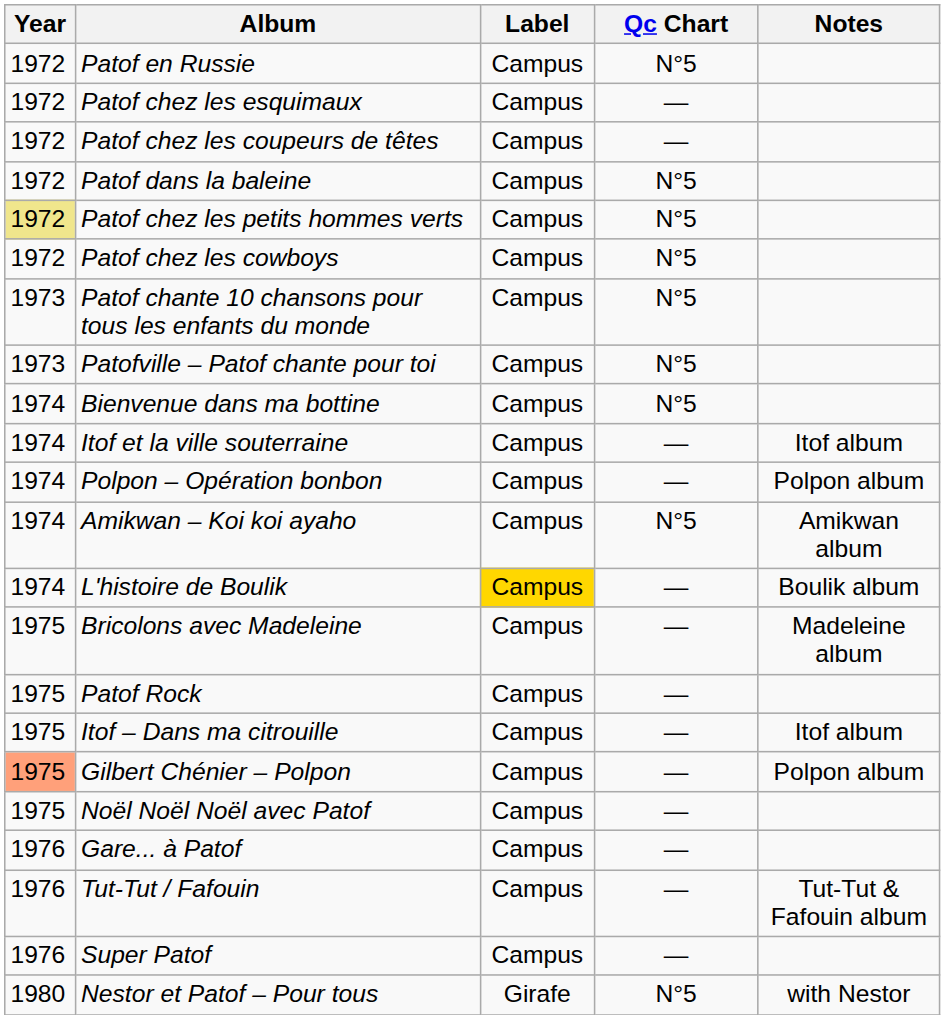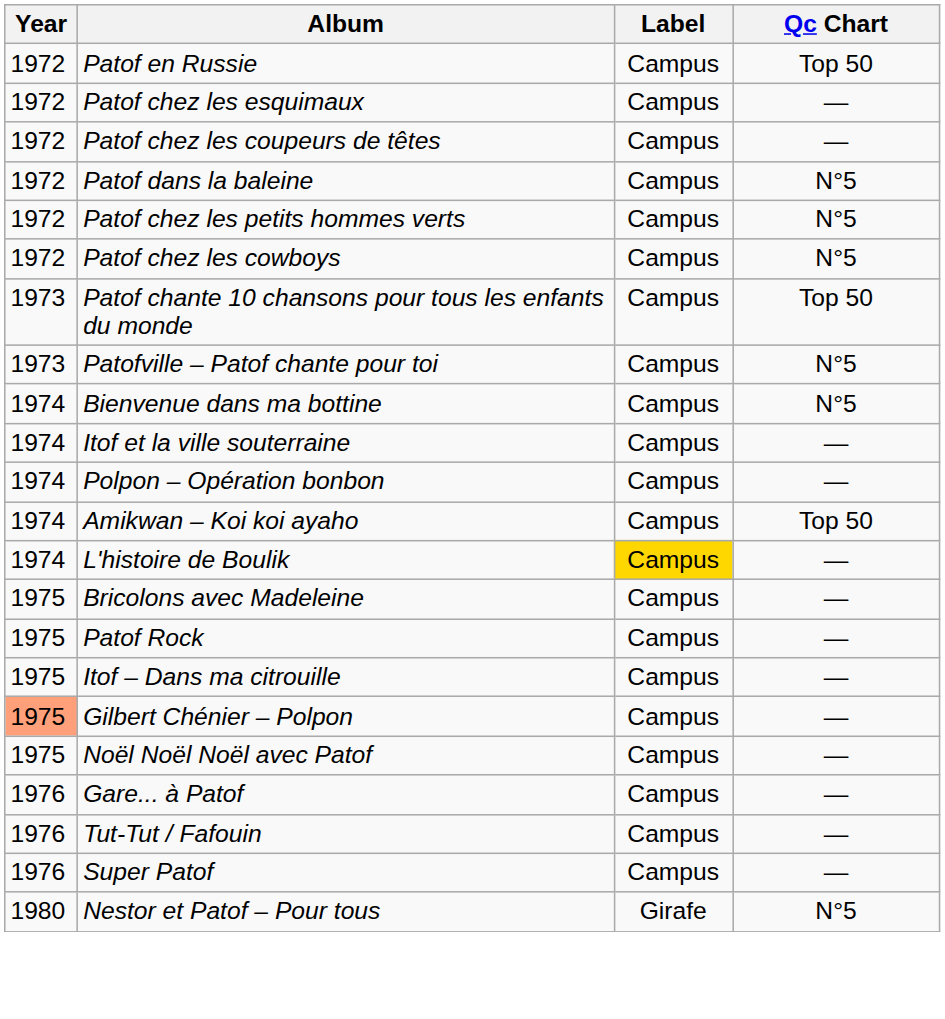 <table class="wikitable">
 <tr>
 <th align="left" valign="top" width="40">Year</th>
 <th align="left" valign="top" width="350">Album</th>
 <th align="center" valign="top" width="70">Label</th>
 <th align="left" valign="top" width="130"><a href='#'>Qc</a> Chart</th>
-<th align="left" valign="top" width="130">Notes</th>
 </tr>
 <tr>
 <td align="left" valign="top">1972</td>
 <td align="left" valign="top"><em>Patof en Russie</em></td>
 <td align="center" valign="top">Campus</td>
-<td align="center" valign="top">N°5</td>
-<td align="center" valign="top"></td>
+<td align="center" valign="top">Top 50</td>
 </tr>
 <tr>
 <td align="left" valign="top">1972</td>
 <td align="left" valign="top"><em>Patof chez les esquimaux</em></td>
 <td align="center" valign="top">Campus</td>
 <td align="center" valign="top">—</td>
-<td align="center" valign="top"></td>
 </tr>
 <tr>
 <td align="left" valign="top">1972</td>
 <td align="left" valign="top"><em>Patof chez les coupeurs de têtes</em></td>
 <td align="center" valign="top">Campus</td>
 <td align="center" valign="top">—</td>
-<td align="center" valign="top"></td>
 </tr>
 <tr>
 <td align="left" valign="top">1972</td>
 <td align="left" valign="top"><em>Patof dans la baleine</em></td>
 <td align="center" valign="top">Campus</td>
 <td align="center" valign="top">N°5</td>
-<td align="center" valign="top"></td>
 </tr>
 <tr>
-<td align="left" valign="top" style="background: khaki;">1972</td>
+<td align="left" valign="top">1972</td>
 <td align="left" valign="top"><em>Patof chez les petits hommes verts</em></td>
 <td align="center" valign="top">Campus</td>
 <td align="center" valign="top">N°5</td>
-<td align="center" valign="top"></td>
 </tr>
 <tr>
 <td align="left" valign="top">1972</td>
 <td align="left" valign="top"><em>Patof chez les cowboys</em></td>
 <td align="center" valign="top">Campus</td>
 <td align="center" valign="top">N°5</td>
-<td align="center" valign="top"></td>
 </tr>
 <tr>
 <td align="left" valign="top">1973</td>
 <td align="left" valign="top"><em>Patof chante 10 chansons pour tous les enfants du monde</em></td>
 <td align="center" valign="top">Campus</td>
-<td align="center" valign="top">N°5</td>
-<td align="center" valign="top"></td>
+<td align="center" valign="top">Top 50</td>
 </tr>
 <tr>
 <td align="left" valign="top">1973</td>
 <td align="left" valign="top"><em>Patofville – Patof chante pour toi</em></td>
 <td align="center" valign="top">Campus</td>
 <td align="center" valign="top">N°5</td>
-<td align="center" valign="top"></td>
 </tr>
 <tr>
 <td align="left" valign="top">1974</td>
 <td align="left" valign="top"><em>Bienvenue dans ma bottine</em></td>
 <td align="center" valign="top">Campus</td>
 <td align="center" valign="top">N°5</td>
-<td align="center" valign="top"></td>
 </tr>
 <tr>
 <td align="left" valign="top">1974</td>
 <td align="left" valign="top"><em>Itof et la ville souterraine</em></td>
 <td align="center" valign="top">Campus</td>
 <td align="center" valign="top">—</td>
-<td align="center" valign="top">Itof album</td>
 </tr>
 <tr>
 <td align="left" valign="top">1974</td>
 <td align="left" valign="top"><em>Polpon – Opération bonbon</em></td>
 <td align="center" valign="top">Campus</td>
 <td align="center" valign="top">—</td>
-<td align="center" valign="top">Polpon album</td>
 </tr>
 <tr>
 <td align="left" valign="top">1974</td>
 <td align="left" valign="top"><em>Amikwan – Koi koi ayaho</em></td>
 <td align="center" valign="top">Campus</td>
-<td align="center" valign="top">N°5</td>
-<td align="center" valign="top">Amikwan album</td>
+<td align="center" valign="top">Top 50</td>
 </tr>
 <tr>
 <td align="left" valign="top">1974</td>
 <td align="left" valign="top"><em>L'histoire de Boulik</em></td>
 <td align="center" valign="top" style="background: gold;">Campus</td>
 <td align="center" valign="top">—</td>
-<td align="center" valign="top">Boulik album</td>
 </tr>
 <tr>
 <td align="left" valign="top">1975</td>
 <td align="left" valign="top"><em>Bricolons avec Madeleine</em></td>
 <td align="center" valign="top">Campus</td>
 <td align="center" valign="top">—</td>
-<td align="center" valign="top">Madeleine album</td>
 </tr>
 <tr>
 <td align="left" valign="top">1975</td>
 <td align="left" valign="top"><em>Patof Rock</em></td>
 <td align="center" valign="top">Campus</td>
 <td align="center" valign="top">—</td>
-<td align="center" valign="top"></td>
 </tr>
 <tr>
 <td align="left" valign="top">1975</td>
 <td align="left" valign="top"><em>Itof – Dans ma citrouille</em></td>
 <td align="center" valign="top">Campus</td>
 <td align="center" valign="top">—</td>
-<td align="center" valign="top">Itof album</td>
 </tr>
 <tr>
 <td align="left" valign="top" style="background: lightsalmon;">1975</td>
 <td align="left" valign="top"><em>Gilbert Chénier – Polpon</em></td>
 <td align="center" valign="top">Campus</td>
 <td align="center" valign="top">—</td>
-<td align="center" valign="top">Polpon album</td>
 </tr>
 <tr>
 <td align="left" valign="top">1975</td>
 <td align="left" valign="top"><em>Noël Noël Noël avec Patof</em></td>
 <td align="center" valign="top">Campus</td>
 <td align="center" valign="top">—</td>
-<td align="center" valign="top"></td>
 </tr>
 <tr>
 <td align="left" valign="top">1976</td>
 <td align="left" valign="top"><em>Gare... à Patof</em></td>
 <td align="center" valign="top">Campus</td>
 <td align="center" valign="top">—</td>
-<td align="center" valign="top"></td>
 </tr>
 <tr>
 <td align="left" valign="top">1976</td>
 <td align="left" valign="top"><em>Tut-Tut / Fafouin</em></td>
 <td align="center" valign="top">Campus</td>
 <td align="center" valign="top">—</td>
-<td align="center" valign="top">Tut-Tut & Fafouin album</td>
 </tr>
 <tr>
 <td align="left" valign="top">1976</td>
 <td align="left" valign="top"><em>Super Patof</em></td>
 <td align="center" valign="top">Campus</td>
 <td align="center" valign="top">—</td>
-<td align="center" valign="top"></td>
 </tr>
 <tr>
 <td align="left" valign="top">1980</td>
 <td align="left" valign="top"><em>Nestor et Patof – Pour tous</em></td>
 <td align="center" valign="top">Girafe</td>
 <td align="center" valign="top">N°5</td>
-<td align="center" valign="top">with Nestor</td>
 </tr>
 </table>
